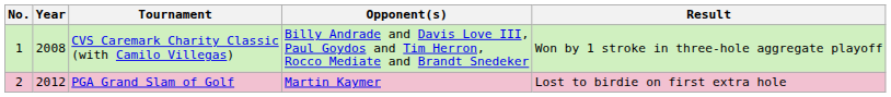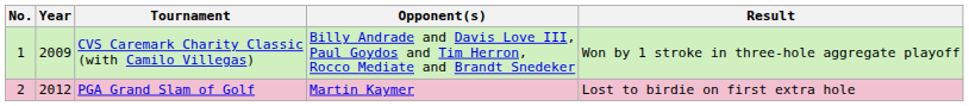 <table class="wikitable" style="font-size:95%;">
 <tr>
 <th>No.</th>
 <th>Year</th>
 <th>Tournament</th>
 <th>Opponent(s)</th>
 <th>Result</th>
 </tr>
 <tr style="background:#D0F0C0;">
 <td align=center>1</td>
-<td>2008</td>
+<td>2009</td>
 <td><a href='#'>CVS Caremark Charity Classic</a><br>(with  <a href='#'>Camilo Villegas</a>)</td>
 <td> <a href='#'>Billy Andrade</a> and  <a href='#'>Davis Love III</a>,<br> <a href='#'>Paul Goydos</a> and  <a href='#'>Tim Herron</a>,<br> <a href='#'>Rocco Mediate</a> and  <a href='#'>Brandt Snedeker</a></td>
 <td>Won by 1 stroke in three-hole aggregate playoff</td>
 </tr>
 <tr style="background:#F2C1D1;">
 <td align=center>2</td>
 <td>2012</td>
 <td><a href='#'>PGA Grand Slam of Golf</a></td>
 <td> <a href='#'>Martin Kaymer</a></td>
 <td>Lost to birdie on first extra hole</td>
 </tr>
 </table>
